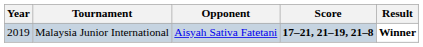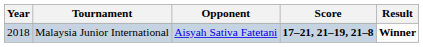 <table class="sortable wikitable" style="font-size: 90%;">
 <tr>
 <th>Year</th>
 <th>Tournament</th>
 <th>Opponent</th>
 <th>Score</th>
 <th>Result</th>
 </tr>
 <tr style="background:#C6D4E1">
-<td align="center">2019</td>
+<td align="center">2018</td>
 <td align="left">Malaysia Junior International</td>
 <td align="left"> <a href='#'>Aisyah Sativa Fatetani</a></td>
 <td align="left"><strong>17–21, 21–19, 21–8</strong></td>
 <td style="text-align: left; background:white"> <strong>Winner</strong></td>
 </tr>
 </table>
